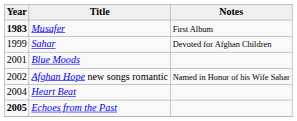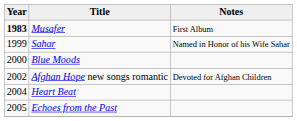 <table class="wikitable">
 <tr>
 <th style="background:#efefef;">Year</th>
 <th style="background:#efefef;">Title</th>
 <th style="background:#efefef;">Notes</th>
 </tr>
 <tr>
 <td><strong>1983</strong></td>
 <td><em><a href='#'>Musafer</a></em> <small></small></td>
 <td><small>First Album</small></td>
 </tr>
 <tr>
 <td>1999</td>
 <td><em><a href='#'>Sahar</a></em></td>
-<td><small>Devoted for Afghan Children</small></td>
+<td><small>Named in Honor of his Wife Sahar</small></td>
 </tr>
 <tr>
-<td>2001</td>
+<td>2000</td>
 <td><em><a href='#'>Blue Moods</a></em></td>
 </tr>
 <tr>
 <td>2002</td>
 <td><em><a href='#'>Afghan Hope</a></em> new songs romantic</td>
-<td><small>Named in Honor of his Wife Sahar</small></td>
+<td><small>Devoted for Afghan Children</small></td>
 </tr>
 <tr>
 <td>2004</td>
 <td><em><a href='#'>Heart Beat</a></em></td>
 <td><small></small></td>
 </tr>
 <tr>
-<td><strong>2005</strong></td>
+<td>2005</td>
 <td><em><a href='#'>Echoes from the Past</a></em></td>
 <td><small></small></td>
 </tr>
 <tr>
 </tr>
 </table>
